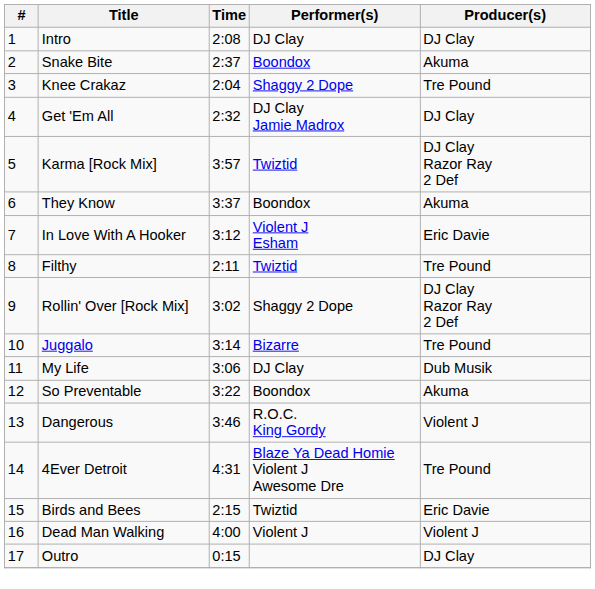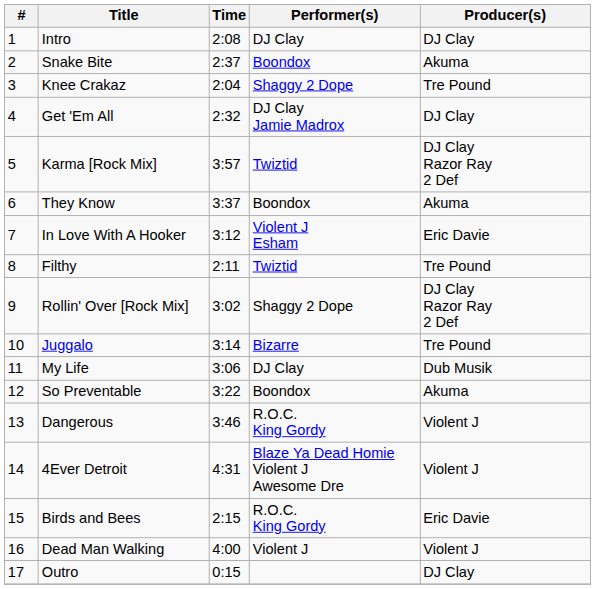 <table class="wikitable">
 <tr>
 <th align="center" width="30">#</th>
 <th align="center" width="180">Title</th>
 <th align="center" width="20">Time</th>
 <th align="center" width="180">Performer(s)</th>
 <th align="center" width="180">Producer(s)</th>
 </tr>
 <tr>
 <td>1</td>
 <td>Intro</td>
 <td>2:08</td>
 <td>DJ Clay</td>
 <td>DJ Clay</td>
 </tr>
 <tr>
 <td>2</td>
 <td>Snake Bite</td>
 <td>2:37</td>
 <td><a href='#'>Boondox</a></td>
 <td>Akuma</td>
 </tr>
 <tr>
 <td>3</td>
 <td>Knee Crakaz</td>
 <td>2:04</td>
 <td><a href='#'>Shaggy 2 Dope</a></td>
 <td>Tre Pound</td>
 </tr>
 <tr>
 <td>4</td>
 <td>Get 'Em All</td>
 <td>2:32</td>
 <td>DJ Clay<br><a href='#'>Jamie Madrox</a></td>
 <td>DJ Clay</td>
 </tr>
 <tr>
 <td>5</td>
 <td>Karma [Rock Mix]</td>
 <td>3:57</td>
 <td><a href='#'>Twiztid</a></td>
 <td>DJ Clay<br>Razor Ray<br>2 Def</td>
 </tr>
 <tr>
 <td>6</td>
 <td>They Know</td>
 <td>3:37</td>
 <td>Boondox</td>
 <td>Akuma</td>
 </tr>
 <tr>
 <td>7</td>
 <td>In Love With A Hooker</td>
 <td>3:12</td>
 <td><a href='#'>Violent J</a><br><a href='#'>Esham</a></td>
 <td>Eric Davie</td>
 </tr>
 <tr>
 <td>8</td>
 <td>Filthy</td>
 <td>2:11</td>
 <td><a href='#'>Twiztid</a></td>
 <td>Tre Pound</td>
 </tr>
 <tr>
 <td>9</td>
 <td>Rollin' Over [Rock Mix]</td>
 <td>3:02</td>
 <td>Shaggy 2 Dope</td>
 <td>DJ Clay<br>Razor Ray<br>2 Def</td>
 </tr>
 <tr>
 <td>10</td>
 <td><a href='#'>Juggalo</a></td>
 <td>3:14</td>
 <td><a href='#'>Bizarre</a></td>
 <td>Tre Pound</td>
 </tr>
 <tr>
 <td>11</td>
 <td>My Life</td>
 <td>3:06</td>
 <td>DJ Clay</td>
 <td>Dub Musik</td>
 </tr>
 <tr>
 <td>12</td>
 <td>So Preventable</td>
 <td>3:22</td>
 <td>Boondox<br></td>
 <td>Akuma</td>
 </tr>
 <tr>
 <td>13</td>
 <td>Dangerous</td>
 <td>3:46</td>
 <td>R.O.C.<br><a href='#'>King Gordy</a></td>
 <td>Violent J</td>
 </tr>
 <tr>
 <td>14</td>
 <td>4Ever Detroit</td>
 <td>4:31</td>
 <td><a href='#'>Blaze Ya Dead Homie</a><br>Violent J<br>Awesome Dre</td>
-<td>Tre Pound</td>
+<td>Violent J</td>
 </tr>
 <tr>
 <td>15</td>
 <td>Birds and Bees</td>
 <td>2:15</td>
-<td>Twiztid</td>
+<td>R.O.C.<br><a href='#'>King Gordy</a></td>
 <td>Eric Davie</td>
 </tr>
 <tr>
 <td>16</td>
 <td>Dead Man Walking</td>
 <td>4:00</td>
 <td>Violent J</td>
 <td>Violent J</td>
 </tr>
 <tr>
 <td>17</td>
 <td>Outro</td>
 <td>0:15</td>
 <td></td>
 <td>DJ Clay</td>
 </tr>
 <tr>
 </tr>
 </table>
